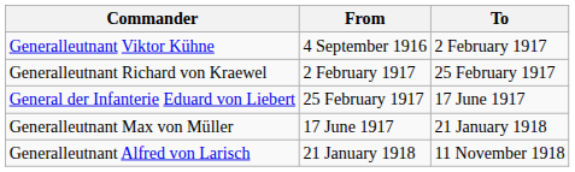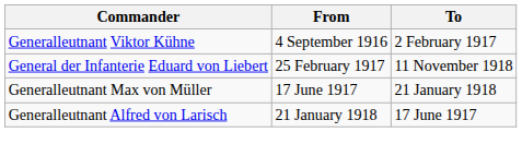 <table class="wikitable">
 <tr>
 <th>Commander</th>
 <th>From</th>
 <th>To</th>
 </tr>
 <tr>
 <td><a href='#'>Generalleutnant</a> <a href='#'>Viktor Kühne</a></td>
 <td>4 September 1916</td>
 <td>2 February 1917</td>
 </tr>
 <tr>
-<td>Generalleutnant Richard von Kraewel</td>
-<td>2 February 1917</td>
-<td>25 February 1917</td>
-</tr>
-<tr>
 <td><a href='#'>General der Infanterie</a> <a href='#'>Eduard von Liebert</a></td>
 <td>25 February 1917</td>
-<td>17 June 1917</td>
+<td>11 November 1918</td>
 </tr>
 <tr>
 <td>Generalleutnant Max von Müller</td>
 <td>17 June 1917</td>
 <td>21 January 1918</td>
 </tr>
 <tr>
 <td>Generalleutnant <a href='#'>Alfred von Larisch</a></td>
 <td>21 January 1918</td>
-<td>11 November 1918</td>
+<td>17 June 1917</td>
 </tr>
 </table>
